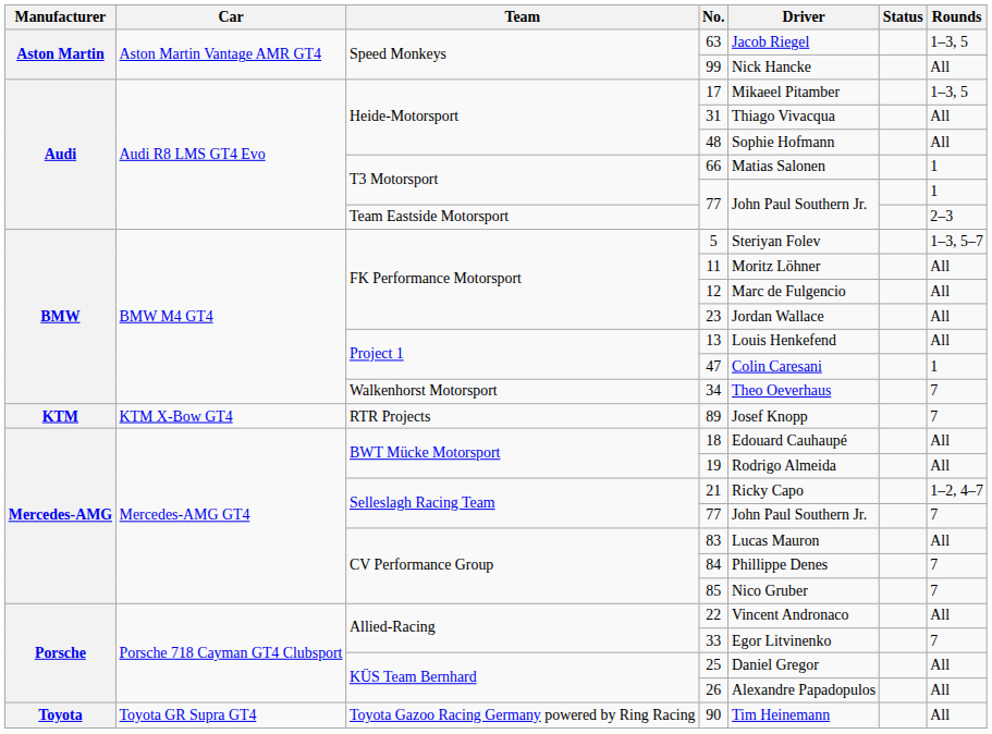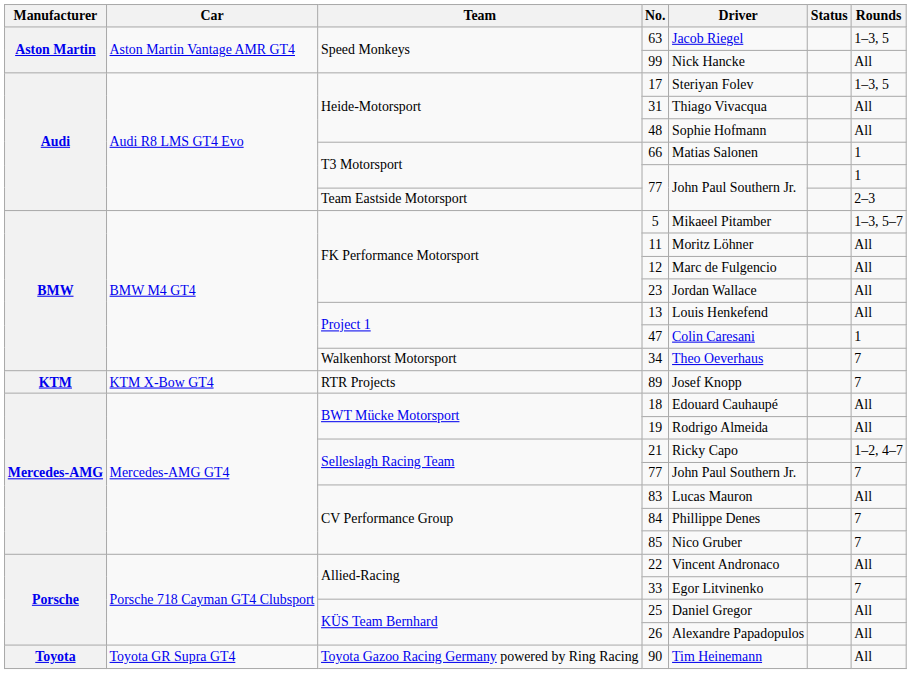 <table class="wikitable" style="font-size:85%">
 <tr>
 <th>Manufacturer</th>
 <th>Car</th>
 <th>Team</th>
 <th>No.</th>
 <th>Driver</th>
 <th>Status</th>
 <th>Rounds</th>
 </tr>
 <tr>
 <th rowspan="2"><a href='#'>Aston Martin</a></th>
 <td rowspan="2"><a href='#'>Aston Martin Vantage AMR GT4</a></td>
 <td rowspan="2"> Speed Monkeys</td>
 <td align="center">63</td>
 <td> <a href='#'>Jacob Riegel</a></td>
 <td></td>
 <td>1–3, 5</td>
 </tr>
 <tr>
 <td align="center">99</td>
 <td> Nick Hancke</td>
 <td></td>
 <td>All</td>
 </tr>
 <tr>
 <th rowspan="6"><a href='#'>Audi</a></th>
 <td rowspan="6"><a href='#'>Audi R8 LMS GT4 Evo</a></td>
 <td rowspan="3"> Heide-Motorsport</td>
 <td align=center>17</td>
-<td> Mikaeel Pitamber</td>
+<td> Steriyan Folev</td>
 <td></td>
 <td>1–3, 5</td>
 </tr>
 <tr>
 <td align="center">31</td>
 <td> Thiago Vivacqua</td>
 <td></td>
 <td>All</td>
 </tr>
 <tr>
 <td align="center">48</td>
 <td> Sophie Hofmann</td>
 <td></td>
 <td>All</td>
 </tr>
 <tr>
 <td rowspan="2"> T3 Motorsport</td>
 <td align="center">66</td>
 <td> Matias Salonen</td>
 <td></td>
 <td>1</td>
 </tr>
 <tr>
 <td rowspan="2" align="center">77</td>
 <td rowspan="2"> John Paul Southern Jr.</td>
 <td></td>
 <td>1</td>
 </tr>
 <tr>
 <td> Team Eastside Motorsport</td>
 <td></td>
 <td>2–3</td>
 </tr>
 <tr>
 <th rowspan="7"><a href='#'>BMW</a></th>
 <td rowspan="7"><a href='#'>BMW M4 GT4</a></td>
 <td rowspan="4"> FK Performance Motorsport</td>
 <td align="center">5</td>
-<td> Steriyan Folev</td>
+<td> Mikaeel Pitamber</td>
 <td></td>
 <td>1–3, 5–7</td>
 </tr>
 <tr>
 <td align="center">11</td>
 <td> Moritz Löhner</td>
 <td></td>
 <td>All</td>
 </tr>
 <tr>
 <td align="center">12</td>
 <td> Marc de Fulgencio</td>
 <td></td>
 <td>All</td>
 </tr>
 <tr>
 <td align="center">23</td>
 <td> Jordan Wallace</td>
 <td></td>
 <td>All</td>
 </tr>
 <tr>
 <td rowspan="2"> <a href='#'>Project 1</a></td>
 <td align="center">13</td>
 <td> Louis Henkefend</td>
 <td></td>
 <td>All</td>
 </tr>
 <tr>
 <td align="center">47</td>
 <td> <a href='#'>Colin Caresani</a></td>
 <td></td>
 <td>1</td>
 </tr>
 <tr>
 <td> Walkenhorst Motorsport</td>
 <td align="center">34</td>
 <td> <a href='#'>Theo Oeverhaus</a></td>
 <td></td>
 <td>7</td>
 </tr>
 <tr>
 <th><a href='#'>KTM</a></th>
 <td><a href='#'>KTM X-Bow GT4</a></td>
 <td> RTR Projects</td>
 <td align="center">89</td>
 <td> Josef Knopp</td>
 <td align="center"></td>
 <td>7</td>
 </tr>
 <tr>
 <th rowspan="7"><a href='#'>Mercedes-AMG</a></th>
 <td rowspan="7"><a href='#'>Mercedes-AMG GT4</a></td>
 <td rowspan="2"> <a href='#'>BWT Mücke Motorsport</a></td>
 <td align="center">18</td>
 <td> Edouard Cauhaupé</td>
 <td></td>
 <td>All</td>
 </tr>
 <tr>
 <td align="center">19</td>
 <td> Rodrigo Almeida</td>
 <td></td>
 <td>All</td>
 </tr>
 <tr>
 <td rowspan="2"> <a href='#'>Selleslagh Racing Team</a></td>
 <td align="center">21</td>
 <td> Ricky Capo</td>
 <td></td>
 <td>1–2, 4–7</td>
 </tr>
 <tr>
 <td align="center">77</td>
 <td> John Paul Southern Jr.</td>
 <td align="center"></td>
 <td>7</td>
 </tr>
 <tr>
 <td rowspan="3"> CV Performance Group</td>
 <td align="center">83</td>
 <td> Lucas Mauron</td>
 <td align="center"></td>
 <td>All</td>
 </tr>
 <tr>
 <td align="center">84</td>
 <td> Phillippe Denes</td>
 <td align="center"></td>
 <td>7</td>
 </tr>
 <tr>
 <td align="center">85</td>
 <td> Nico Gruber</td>
 <td align="center"></td>
 <td>7</td>
 </tr>
 <tr>
 <th rowspan="4"><a href='#'>Porsche</a></th>
 <td rowspan="4"><a href='#'>Porsche 718 Cayman GT4 Clubsport</a></td>
 <td rowspan="2"> Allied-Racing</td>
 <td align="center">22</td>
 <td> Vincent Andronaco</td>
 <td align="center"></td>
 <td>All</td>
 </tr>
 <tr>
 <td align="center">33</td>
 <td> Egor Litvinenko</td>
 <td align="center"></td>
 <td>7</td>
 </tr>
 <tr>
 <td rowspan="2"> <a href='#'>KÜS Team Bernhard</a></td>
 <td align="center">25</td>
 <td> Daniel Gregor</td>
 <td></td>
 <td>All</td>
 </tr>
 <tr>
 <td align="center">26</td>
 <td nowrap=""> Alexandre Papadopulos</td>
 <td></td>
 <td>All</td>
 </tr>
 <tr>
 <th><a href='#'>Toyota</a></th>
 <td><a href='#'>Toyota GR Supra GT4</a></td>
 <td> <a href='#'>Toyota Gazoo Racing Germany</a> powered by Ring Racing</td>
 <td align="center">90</td>
 <td> <a href='#'>Tim Heinemann</a></td>
 <td></td>
 <td>All</td>
 </tr>
 </table>
